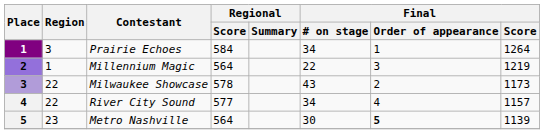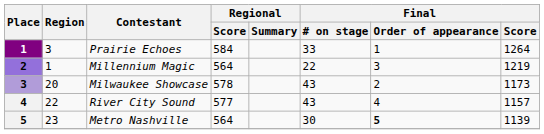 <table class="wikitable sortable">
 <tr>
 <th scope="col" rowspan="2">Place</th>
 <th scope="col" rowspan="2">Region</th>
 <th scope="col" rowspan="2">Contestant</th>
 <th scope="col" colspan="2">Regional</th>
 <th colspan="3">Final</th>
 </tr>
 <tr>
 <th scope="col">Score</th>
 <th scope="col" class="unsortable">Summary</th>
 <th># on stage</th>
 <th scope="col">Order of appearance</th>
 <th scope="col">Score</th>
 </tr>
 <tr>
 <th scope="row" style="background: #800080; color:#fff;">1</th>
 <td>3</td>
 <td><em>Prairie Echoes</em></td>
 <td>584</td>
 <td></td>
-<td>34</td>
+<td>33</td>
 <td>1</td>
 <td>1264</td>
 </tr>
 <tr>
 <th style="background: #9370DB;">2</th>
 <td>1</td>
 <td><em>Millennium Magic</em></td>
 <td>564</td>
 <td></td>
 <td>22</td>
 <td>3</td>
 <td>1219</td>
 </tr>
 <tr>
 <th style="background: #B19CD9;">3</th>
-<td>22</td>
+<td>20</td>
 <td><em>Milwaukee Showcase</em></td>
 <td>578</td>
 <td></td>
 <td>43</td>
 <td>2</td>
 <td>1173</td>
 </tr>
 <tr>
 <th>4</th>
 <td>22</td>
 <td><em>River City Sound</em></td>
 <td>577</td>
 <td></td>
-<td>34</td>
+<td>43</td>
 <td>4</td>
 <td>1157</td>
 </tr>
 <tr>
 <th>5</th>
 <td>23</td>
 <td><em>Metro Nashville</em></td>
 <td>564</td>
 <td></td>
 <td>30</td>
 <td><strong>5</strong></td>
 <td>1139</td>
 </tr>
 <tr>
 </tr>
 </table>
